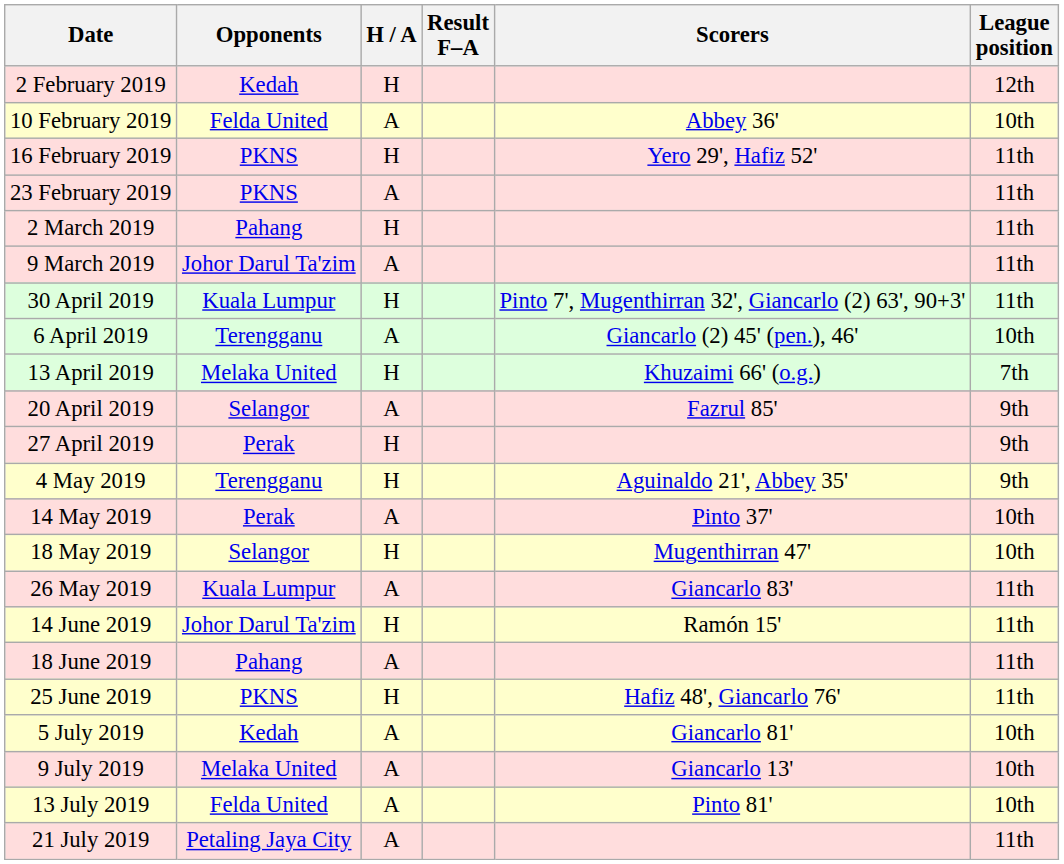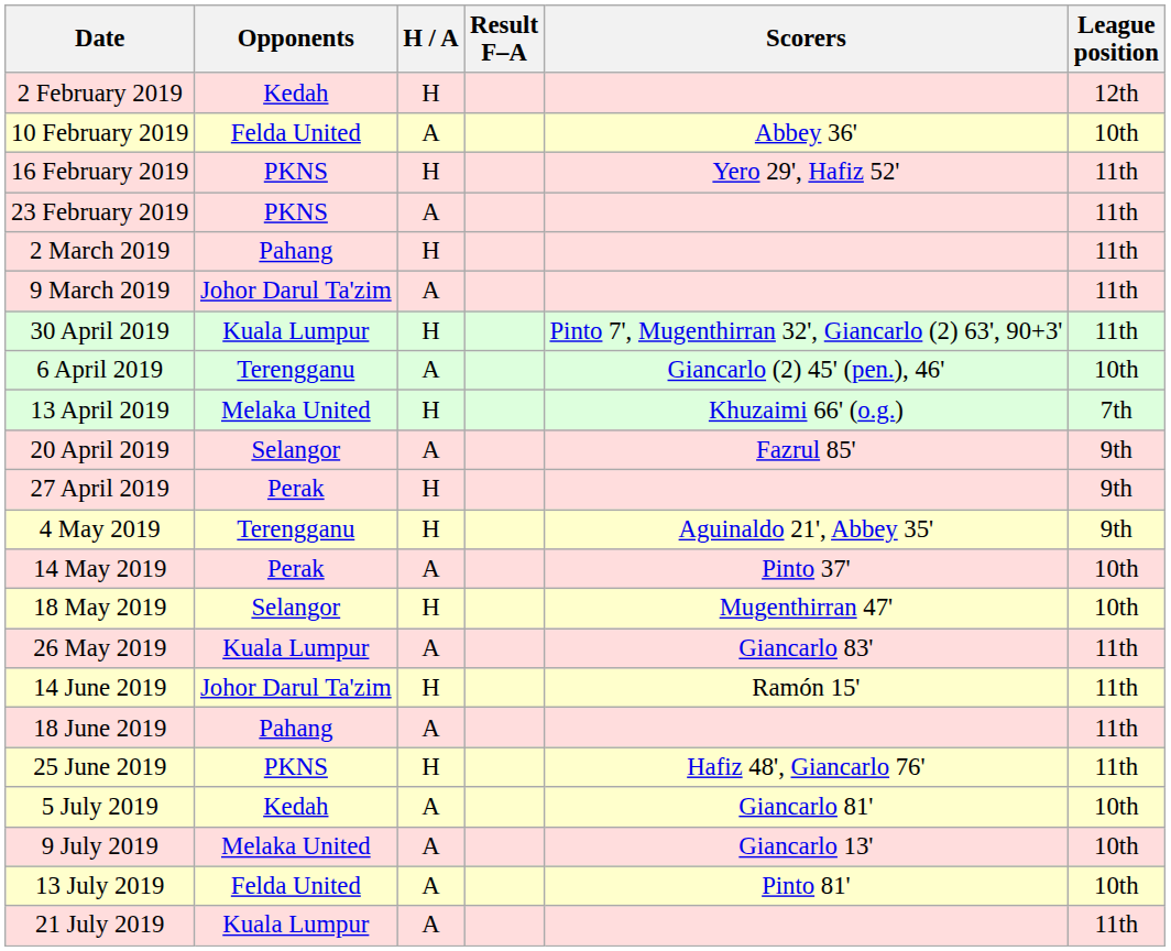 <table class="wikitable" style="text-align:center">
 <tr>
 <th>Date</th>
 <th>Opponents</th>
 <th>H / A</th>
 <th>Result<br>F–A</th>
 <th>Scorers</th>
 <th>League<br>position</th>
 </tr>
 <tr bgcolor=#ffdddd>
 <td>2 February 2019</td>
 <td><a href='#'>Kedah</a></td>
 <td>H</td>
 <td></td>
 <td></td>
 <td>12th</td>
 </tr>
 <tr bgcolor=#ffffcc>
 <td>10 February 2019</td>
 <td><a href='#'>Felda United</a></td>
 <td>A</td>
 <td></td>
 <td><a href='#'>Abbey</a> 36'</td>
 <td>10th</td>
 </tr>
 <tr bgcolor=#ffdddd>
 <td>16 February 2019</td>
 <td><a href='#'>PKNS</a></td>
 <td>H</td>
 <td></td>
 <td><a href='#'>Yero</a> 29', <a href='#'>Hafiz</a> 52'</td>
 <td>11th</td>
 </tr>
 <tr bgcolor=#ffdddd>
 <td>23 February 2019</td>
 <td><a href='#'>PKNS</a></td>
 <td>A</td>
 <td></td>
 <td></td>
 <td>11th</td>
 </tr>
 <tr bgcolor=#ffdddd>
 <td>2 March 2019</td>
 <td><a href='#'>Pahang</a></td>
 <td>H</td>
 <td></td>
 <td></td>
 <td>11th</td>
 </tr>
 <tr bgcolor=#ffdddd>
 <td>9 March 2019</td>
 <td><a href='#'>Johor Darul Ta'zim</a></td>
 <td>A</td>
 <td></td>
 <td></td>
 <td>11th</td>
 </tr>
 <tr bgcolor=#ddffdd>
 <td>30 April 2019</td>
 <td><a href='#'>Kuala Lumpur</a></td>
 <td>H</td>
 <td></td>
 <td><a href='#'>Pinto</a> 7', <a href='#'>Mugenthirran</a> 32', <a href='#'>Giancarlo</a> (2) 63', 90+3'</td>
 <td>11th</td>
 </tr>
 <tr bgcolor=#ddffdd>
 <td>6 April 2019</td>
 <td><a href='#'>Terengganu</a></td>
 <td>A</td>
 <td></td>
 <td><a href='#'>Giancarlo</a> (2) 45' (<a href='#'>pen.</a>), 46'</td>
 <td>10th</td>
 </tr>
 <tr bgcolor=#ddffdd>
 <td>13 April 2019</td>
 <td><a href='#'>Melaka United</a></td>
 <td>H</td>
 <td></td>
 <td><a href='#'>Khuzaimi</a> 66' (<a href='#'>o.g.</a>)</td>
 <td>7th</td>
 </tr>
 <tr bgcolor=#ffdddd>
 <td>20 April 2019</td>
 <td><a href='#'>Selangor</a></td>
 <td>A</td>
 <td></td>
 <td><a href='#'>Fazrul</a> 85'</td>
 <td>9th</td>
 </tr>
 <tr bgcolor=#ffdddd>
 <td>27 April 2019</td>
 <td><a href='#'>Perak</a></td>
 <td>H</td>
 <td></td>
 <td></td>
 <td>9th</td>
 </tr>
 <tr bgcolor=#ffffcc>
 <td>4 May 2019</td>
 <td><a href='#'>Terengganu</a></td>
 <td>H</td>
 <td></td>
 <td><a href='#'>Aguinaldo</a> 21', <a href='#'>Abbey</a> 35'</td>
 <td>9th</td>
 </tr>
 <tr bgcolor=#ffdddd>
 <td>14 May 2019</td>
 <td><a href='#'>Perak</a></td>
 <td>A</td>
 <td></td>
 <td><a href='#'>Pinto</a> 37'</td>
 <td>10th</td>
 </tr>
 <tr bgcolor=#ffffcc>
 <td>18 May 2019</td>
 <td><a href='#'>Selangor</a></td>
 <td>H</td>
 <td></td>
 <td><a href='#'>Mugenthirran</a> 47'</td>
 <td>10th</td>
 </tr>
 <tr bgcolor=#ffdddd>
 <td>26 May 2019</td>
 <td><a href='#'>Kuala Lumpur</a></td>
 <td>A</td>
 <td></td>
 <td><a href='#'>Giancarlo</a> 83'</td>
 <td>11th</td>
 </tr>
 <tr bgcolor=#ffffcc>
 <td>14 June 2019</td>
 <td><a href='#'>Johor Darul Ta'zim</a></td>
 <td>H</td>
 <td></td>
 <td>Ramón 15'</td>
 <td>11th</td>
 </tr>
 <tr bgcolor=#ffdddd>
 <td>18 June 2019</td>
 <td><a href='#'>Pahang</a></td>
 <td>A</td>
 <td></td>
 <td></td>
 <td>11th</td>
 </tr>
 <tr bgcolor=#ffffcc>
 <td>25 June 2019</td>
 <td><a href='#'>PKNS</a></td>
 <td>H</td>
 <td></td>
 <td><a href='#'>Hafiz</a> 48', <a href='#'>Giancarlo</a> 76'</td>
 <td>11th</td>
 </tr>
 <tr bgcolor=#ffffcc>
 <td>5 July 2019</td>
 <td><a href='#'>Kedah</a></td>
 <td>A</td>
 <td></td>
 <td><a href='#'>Giancarlo</a> 81'</td>
 <td>10th</td>
 </tr>
 <tr bgcolor=#ffdddd>
 <td>9 July 2019</td>
 <td><a href='#'>Melaka United</a></td>
 <td>A</td>
 <td></td>
 <td><a href='#'>Giancarlo</a> 13'</td>
 <td>10th</td>
 </tr>
 <tr bgcolor=#ffffcc>
 <td>13 July 2019</td>
 <td><a href='#'>Felda United</a></td>
 <td>A</td>
 <td></td>
 <td><a href='#'>Pinto</a> 81'</td>
 <td>10th</td>
 </tr>
 <tr bgcolor=#ffdddd>
 <td>21 July 2019</td>
-<td><a href='#'>Petaling Jaya City</a></td>
+<td><a href='#'>Kuala Lumpur</a></td>
 <td>A</td>
 <td></td>
 <td></td>
 <td>11th</td>
 </tr>
 </table>
